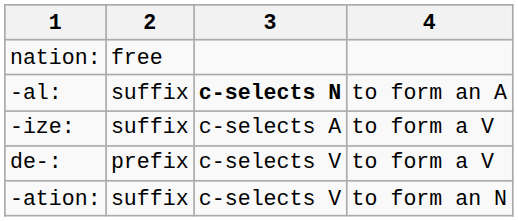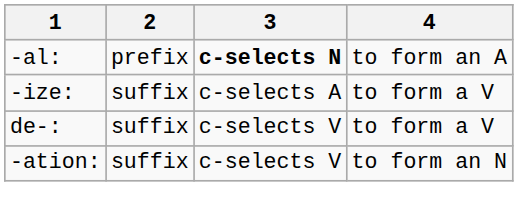 <table class="wikitable">
 <tr>
 <th>1</th>
 <th>2</th>
 <th>3</th>
 <th>4</th>
 </tr>
 <tr>
-<td>nation:</td>
-<td>free</td>
-<td></td>
-<td></td>
-</tr>
-<tr>
 <td>-al:</td>
-<td>suffix</td>
+<td>prefix</td>
 <td><strong>c-selects N</strong></td>
 <td>to form an A</td>
 </tr>
 <tr>
 <td>-ize:</td>
 <td>suffix</td>
 <td>c-selects A</td>
 <td>to form a V</td>
 </tr>
 <tr>
 <td>de-:</td>
-<td>prefix</td>
+<td>suffix</td>
 <td>c-selects V</td>
 <td>to form a V</td>
 </tr>
 <tr>
 <td>-ation:</td>
 <td>suffix</td>
 <td>c-selects V</td>
 <td>to form an N</td>
 </tr>
 </table>
